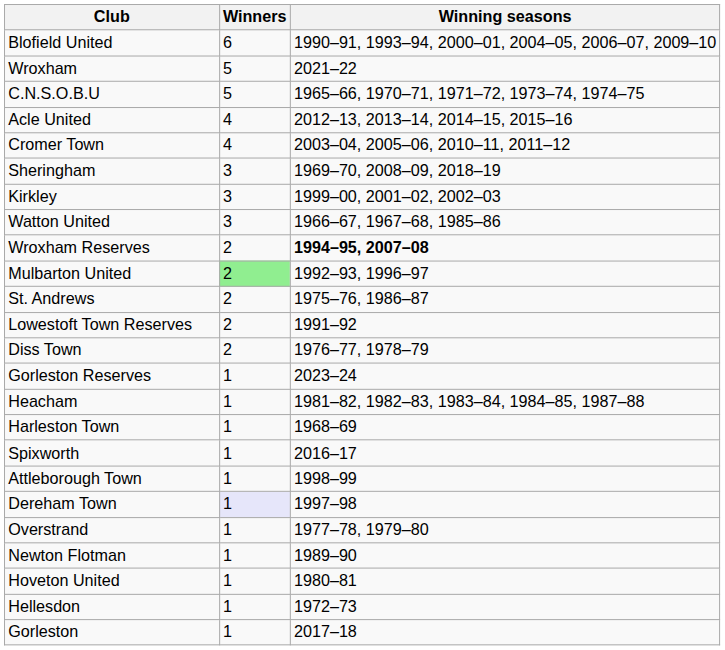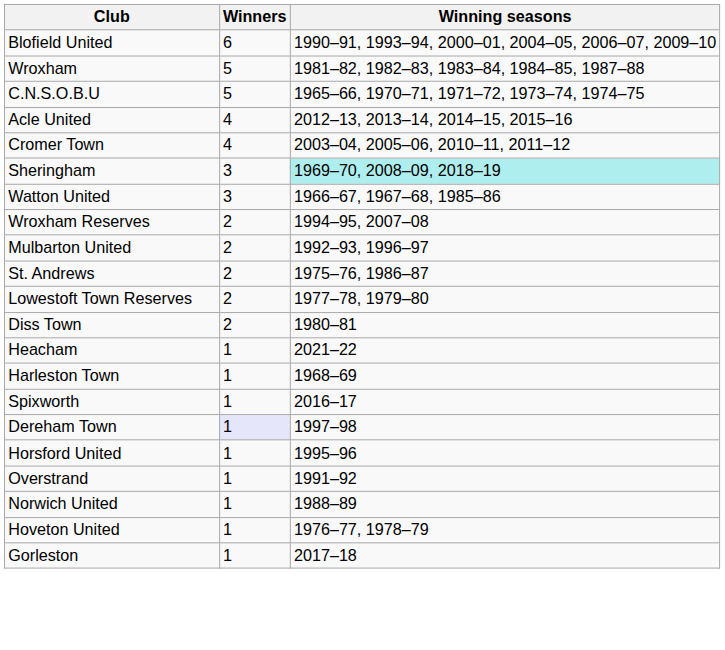 <table class="wikitable">
 <tr>
 <th style="width:30%;">Club</th>
 <th>Winners</th>
 <th>Winning seasons</th>
 </tr>
 <tr>
 <td>Blofield United</td>
 <td>6</td>
 <td>1990–91, 1993–94, 2000–01, 2004–05, 2006–07, 2009–10</td>
 </tr>
 <tr>
 <td>Wroxham</td>
 <td>5</td>
-<td>2021–22</td>
+<td>1981–82, 1982–83, 1983–84, 1984–85, 1987–88</td>
 </tr>
 <tr>
 <td>C.N.S.O.B.U</td>
 <td>5</td>
 <td>1965–66, 1970–71, 1971–72, 1973–74, 1974–75</td>
 </tr>
 <tr>
 <td>Acle United</td>
 <td>4</td>
 <td>2012–13, 2013–14, 2014–15, 2015–16</td>
 </tr>
 <tr>
 <td>Cromer Town</td>
 <td>4</td>
 <td>2003–04, 2005–06, 2010–11, 2011–12</td>
 </tr>
 <tr>
 <td>Sheringham</td>
 <td>3</td>
-<td>1969–70, 2008–09, 2018–19</td>
-</tr>
-<tr>
-<td>Kirkley</td>
-<td>3</td>
-<td>1999–00, 2001–02, 2002–03</td>
+<td style="background: paleturquoise;">1969–70, 2008–09, 2018–19</td>
 </tr>
 <tr>
 <td>Watton United</td>
 <td>3</td>
 <td>1966–67, 1967–68, 1985–86</td>
 </tr>
 <tr>
 <td>Wroxham Reserves</td>
 <td>2</td>
-<td><strong>1994–95, 2007–08</strong></td>
+<td>1994–95, 2007–08</td>
 </tr>
 <tr>
 <td>Mulbarton United</td>
-<td style="background: lightgreen;">2</td>
+<td>2</td>
 <td>1992–93, 1996–97</td>
 </tr>
 <tr>
 <td>St. Andrews</td>
 <td>2</td>
 <td>1975–76, 1986–87</td>
 </tr>
 <tr>
 <td>Lowestoft Town Reserves</td>
 <td>2</td>
-<td>1991–92</td>
+<td>1977–78, 1979–80</td>
 </tr>
 <tr>
 <td>Diss Town</td>
 <td>2</td>
-<td>1976–77, 1978–79</td>
-</tr>
-<tr>
-<td>Gorleston Reserves</td>
-<td>1</td>
-<td>2023–24</td>
+<td>1980–81</td>
 </tr>
 <tr>
 <td>Heacham</td>
 <td>1</td>
-<td>1981–82, 1982–83, 1983–84, 1984–85, 1987–88</td>
+<td>2021–22</td>
 </tr>
 <tr>
 <td>Harleston Town</td>
 <td>1</td>
 <td>1968–69</td>
 </tr>
 <tr>
 <td>Spixworth</td>
 <td>1</td>
 <td>2016–17</td>
 </tr>
 <tr>
-<td>Attleborough Town</td>
-<td>1</td>
-<td>1998–99</td>
-</tr>
-<tr>
 <td>Dereham Town</td>
 <td style="background: lavender;">1</td>
 <td>1997–98</td>
 </tr>
 <tr>
+<td>Horsford United</td>
+<td>1</td>
+<td>1995–96</td>
+</tr>
+<tr>
 <td>Overstrand</td>
 <td>1</td>
-<td>1977–78, 1979–80</td>
+<td>1991–92</td>
 </tr>
 <tr>
-<td>Newton Flotman</td>
+<td>Norwich United</td>
 <td>1</td>
-<td>1989–90</td>
+<td>1988–89</td>
 </tr>
 <tr>
 <td>Hoveton United</td>
 <td>1</td>
-<td>1980–81</td>
-</tr>
-<tr>
-<td>Hellesdon</td>
-<td>1</td>
-<td>1972–73</td>
+<td>1976–77, 1978–79</td>
 </tr>
 <tr>
 <td>Gorleston</td>
 <td>1</td>
 <td>2017–18</td>
 </tr>
 </table>
